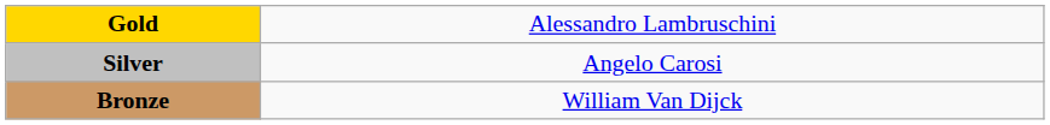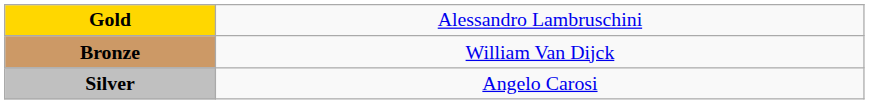 <table class="wikitable" style="text-align:center; " width="35%">
 <tr>
 <td bgcolor="gold"><strong>Gold</strong></td>
 <td><a href='#'>Alessandro Lambruschini</a><br>  <small><em></em></small></td>
 </tr>
 <tr>
+<td bgcolor="CC9966"><strong>Bronze</strong></td>
+<td><a href='#'>William Van Dijck</a><br>  <small><em></em></small></td>
+</tr>
+<tr>
 <td bgcolor="silver"><strong>Silver</strong></td>
 <td><a href='#'>Angelo Carosi</a><br>  <small><em></em></small></td>
 </tr>
-<tr>
-<td bgcolor="CC9966"><strong>Bronze</strong></td>
-<td><a href='#'>William Van Dijck</a><br>  <small><em></em></small></td>
-</tr>
 </table>
